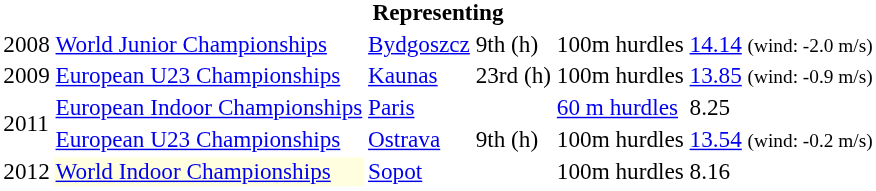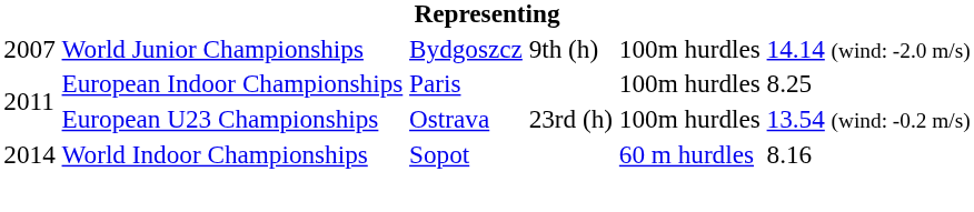 <table>
 <tr>
 <th colspan="6">Representing </th>
 </tr>
 <tr>
-<td>2008</td>
+<td>2007</td>
 <td align=left><a href='#'>World Junior Championships</a></td>
 <td align=left> <a href='#'>Bydgoszcz</a></td>
 <td>9th (h)</td>
 <td>100m hurdles</td>
 <td><a href='#'>14.14</a> <small>(wind: -2.0 m/s)</small></td>
 </tr>
 <tr>
-<td>2009</td>
-<td align=left><a href='#'>European U23 Championships</a></td>
-<td align=left> <a href='#'>Kaunas</a></td>
-<td>23rd (h)</td>
-<td>100m hurdles</td>
-<td><a href='#'>13.85</a> <small>(wind: -0.9 m/s)</small></td>
-</tr>
-<tr>
 <td rowspan=2>2011</td>
 <td align=left><a href='#'>European Indoor Championships</a></td>
 <td align=left> <a href='#'>Paris</a></td>
 <td></td>
-<td><a href='#'>60 m hurdles</a></td>
+<td>100m hurdles</td>
 <td>8.25</td>
 </tr>
 <tr>
 <td align=left><a href='#'>European U23 Championships</a></td>
 <td align=left> <a href='#'>Ostrava</a></td>
-<td>9th (h)</td>
+<td>23rd (h)</td>
 <td>100m hurdles</td>
 <td><a href='#'>13.54</a> <small>(wind: -0.2 m/s)</small></td>
 </tr>
 <tr>
-<td>2012</td>
-<td align=left style="background: lightyellow;"><a href='#'>World Indoor Championships</a></td>
+<td>2014</td>
+<td align=left><a href='#'>World Indoor Championships</a></td>
 <td align=left> <a href='#'>Sopot</a></td>
 <td></td>
-<td>100m hurdles</td>
+<td><a href='#'>60 m hurdles</a></td>
 <td>8.16</td>
 </tr>
 </table>
